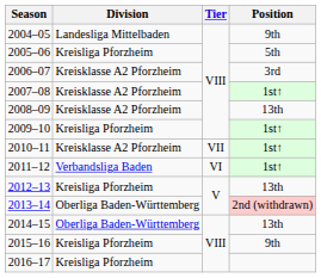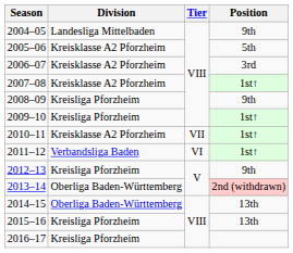 <table class="wikitable">
 <tr>
 <th>Season</th>
 <th>Division</th>
 <th><a href='#'>Tier</a></th>
 <th>Position</th>
 </tr>
 <tr align="center">
 <td>2004–05</td>
 <td align="left">Landesliga Mittelbaden</td>
 <td rowspan=6>VIII</td>
 <td>9th</td>
 </tr>
 <tr align="center">
 <td>2005–06</td>
-<td align="left">Kreisliga Pforzheim</td>
+<td align="left">Kreisklasse A2 Pforzheim</td>
 <td>5th</td>
 </tr>
 <tr align="center">
 <td>2006–07</td>
 <td align="left">Kreisklasse A2 Pforzheim</td>
 <td>3rd</td>
 </tr>
 <tr align="center">
 <td>2007–08</td>
 <td align="left">Kreisklasse A2 Pforzheim</td>
 <td style="background:#ddffdd">1st↑</td>
 </tr>
 <tr align="center">
 <td>2008–09</td>
-<td align="left">Kreisklasse A2 Pforzheim</td>
-<td>13th</td>
+<td align="left">Kreisliga Pforzheim</td>
+<td>9th</td>
 </tr>
 <tr align="center">
 <td>2009–10</td>
 <td align="left">Kreisliga Pforzheim</td>
 <td style="background:#ddffdd">1st↑</td>
 </tr>
 <tr align="center">
 <td>2010–11</td>
 <td align="left">Kreisklasse A2 Pforzheim</td>
 <td>VII</td>
 <td style="background:#ddffdd">1st↑</td>
 </tr>
 <tr align="center">
 <td>2011–12</td>
 <td align="left"><a href='#'>Verbandsliga Baden</a></td>
 <td>VI</td>
 <td style="background:#ddffdd">1st↑</td>
 </tr>
 <tr align="center">
 <td><a href='#'>2012–13</a></td>
 <td align="left">Kreisliga Pforzheim</td>
 <td rowspan=2>V</td>
-<td>13th</td>
+<td>9th</td>
 </tr>
 <tr align="center">
 <td><a href='#'>2013–14</a></td>
 <td align="left">Oberliga Baden-Württemberg</td>
 <td style="background:#ffcccc">2nd (withdrawn)</td>
 </tr>
 <tr align="center">
 <td>2014–15</td>
 <td align="left"><a href='#'>Oberliga Baden-Württemberg</a></td>
 <td rowspan=3>VIII</td>
 <td>13th</td>
 </tr>
 <tr align="center">
 <td>2015–16</td>
 <td align="left">Kreisliga Pforzheim</td>
-<td>9th</td>
+<td>13th</td>
 </tr>
 <tr align="center">
 <td>2016–17</td>
 <td align="left">Kreisliga Pforzheim</td>
 <td></td>
 </tr>
 </table>
